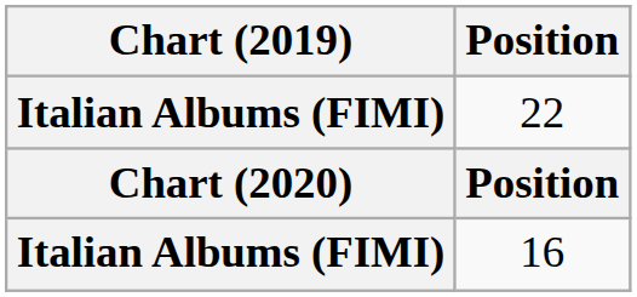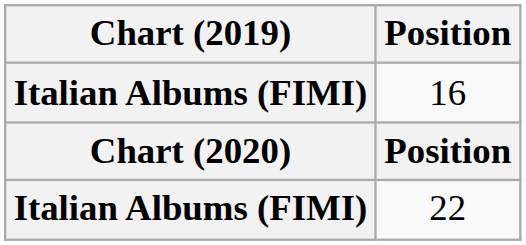 <table class="wikitable sortable plainrowheaders" style="text-align:center">
 <tr>
 <th scope="col">Chart (2019)</th>
 <th scope="col">Position</th>
 </tr>
 <tr>
 <th scope="row">Italian Albums (FIMI)</th>
-<td>22</td>
+<td>16</td>
 </tr>
 <tr>
 <th scope="col">Chart (2020)</th>
 <th scope="col">Position</th>
 </tr>
 <tr>
 <th scope="row">Italian Albums (FIMI)</th>
-<td>16</td>
+<td>22</td>
 </tr>
 </table>
